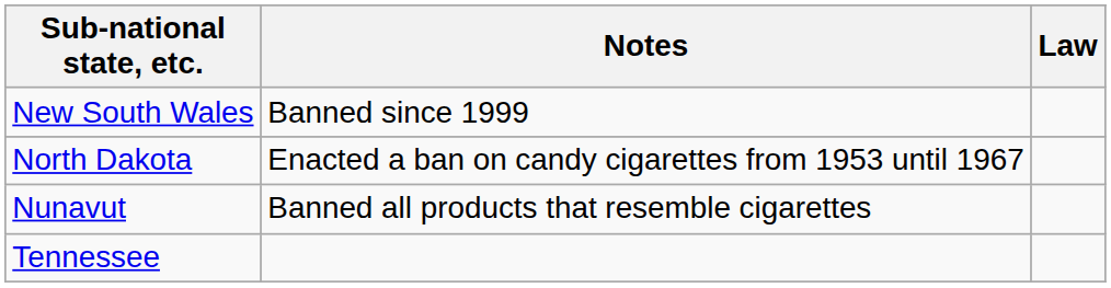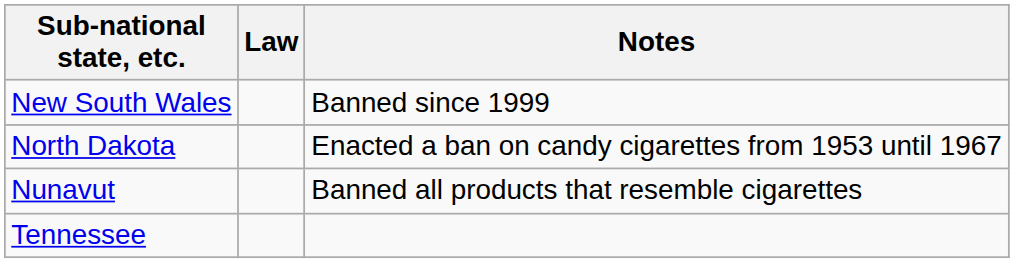 <table class="wikitable sortable">
 <tr>
 <th>Sub-national<br>state, etc.</th>
+<th>Law</th>
 <th class=unsortable>Notes</th>
-<th>Law</th>
 </tr>
 <tr>
 <td><a href='#'>New South Wales</a></td>
+<td></td>
 <td>Banned since 1999</td>
-<td></td>
 </tr>
 <tr>
 <td><a href='#'>North Dakota</a></td>
+<td></td>
 <td>Enacted a ban on candy cigarettes from 1953 until 1967</td>
-<td></td>
 </tr>
 <tr>
 <td><a href='#'>Nunavut</a></td>
+<td></td>
 <td>Banned all products that resemble cigarettes</td>
-<td></td>
 </tr>
 <tr>
 <td><a href='#'>Tennessee</a></td>
 <td></td>
 <td></td>
 </tr>
 </table>
